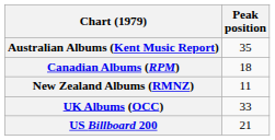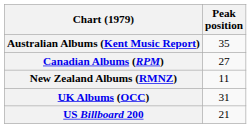 <table class="wikitable sortable plainrowheaders">
 <tr>
 <th scope="col">Chart (1979)</th>
 <th scope="col">Peak<br>position</th>
 </tr>
 <tr>
 <th scope="row">Australian Albums (<a href='#'>Kent Music Report</a>)</th>
 <td style="text-align:center;">35</td>
 </tr>
 <tr>
 <th scope="row"><a href='#'>Canadian Albums</a> (<em><a href='#'>RPM</a></em>)</th>
-<td align="center">18</td>
+<td align="center">27</td>
 </tr>
 <tr>
 <th scope="row">New Zealand Albums (<a href='#'>RMNZ</a>)</th>
 <td align="center">11</td>
 </tr>
 <tr>
 <th scope="row"><a href='#'>UK Albums</a> (<a href='#'>OCC</a>)</th>
-<td align="center">33</td>
+<td align="center">31</td>
 </tr>
 <tr>
 <th scope="row"><a href='#'>US <em>Billboard</em> 200</a></th>
 <td align="center">21</td>
 </tr>
 </table>
